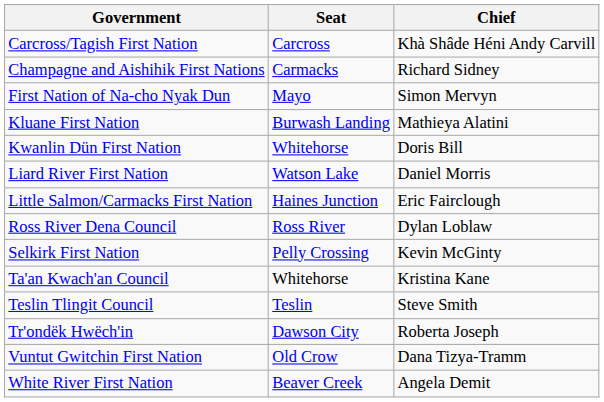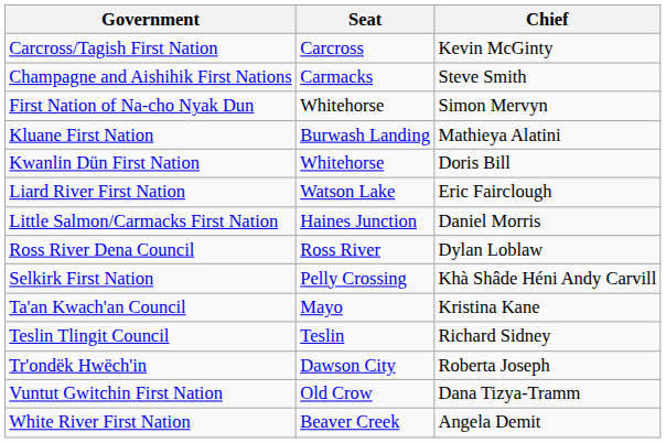 <table class="wikitable" float: right;">
 <tr>
 <th>Government</th>
 <th>Seat</th>
 <th>Chief</th>
 </tr>
 <tr>
 <td><a href='#'>Carcross/Tagish First Nation</a></td>
 <td><a href='#'>Carcross</a></td>
-<td>Khà Shâde Héni Andy Carvill</td>
+<td>Kevin McGinty</td>
 </tr>
 <tr>
 <td><a href='#'>Champagne and Aishihik First Nations</a></td>
 <td><a href='#'>Carmacks</a></td>
-<td>Richard Sidney</td>
+<td>Steve Smith</td>
 </tr>
 <tr>
 <td><a href='#'>First Nation of Na-cho Nyak Dun</a></td>
-<td><a href='#'>Mayo</a></td>
+<td>Whitehorse</td>
 <td>Simon Mervyn</td>
 </tr>
 <tr>
 <td><a href='#'>Kluane First Nation</a></td>
 <td><a href='#'>Burwash Landing</a></td>
 <td>Mathieya Alatini</td>
 </tr>
 <tr>
 <td><a href='#'>Kwanlin Dün First Nation</a></td>
 <td><a href='#'>Whitehorse</a></td>
 <td>Doris Bill</td>
 </tr>
 <tr>
 <td><a href='#'>Liard River First Nation</a></td>
 <td><a href='#'>Watson Lake</a></td>
-<td>Daniel Morris</td>
+<td>Eric Fairclough</td>
 </tr>
 <tr>
 <td><a href='#'>Little Salmon/Carmacks First Nation</a></td>
 <td><a href='#'>Haines Junction</a></td>
-<td>Eric Fairclough</td>
+<td>Daniel Morris</td>
 </tr>
 <tr>
 <td><a href='#'>Ross River Dena Council</a></td>
 <td><a href='#'>Ross River</a></td>
 <td>Dylan Loblaw</td>
 </tr>
 <tr>
 <td><a href='#'>Selkirk First Nation</a></td>
 <td><a href='#'>Pelly Crossing</a></td>
-<td>Kevin McGinty</td>
+<td>Khà Shâde Héni Andy Carvill</td>
 </tr>
 <tr>
 <td><a href='#'>Ta'an Kwach'an Council</a></td>
-<td>Whitehorse</td>
+<td><a href='#'>Mayo</a></td>
 <td>Kristina Kane</td>
 </tr>
 <tr>
 <td><a href='#'>Teslin Tlingit Council</a></td>
 <td><a href='#'>Teslin</a></td>
-<td>Steve Smith</td>
+<td>Richard Sidney</td>
 </tr>
 <tr>
 <td><a href='#'>Tr'ondëk Hwëch'in</a></td>
 <td><a href='#'>Dawson City</a></td>
 <td>Roberta Joseph</td>
 </tr>
 <tr>
 <td><a href='#'>Vuntut Gwitchin First Nation</a></td>
 <td><a href='#'>Old Crow</a></td>
 <td>Dana Tizya-Tramm</td>
 </tr>
 <tr>
 <td><a href='#'>White River First Nation</a></td>
 <td><a href='#'>Beaver Creek</a></td>
 <td>Angela Demit</td>
 </tr>
 </table>
